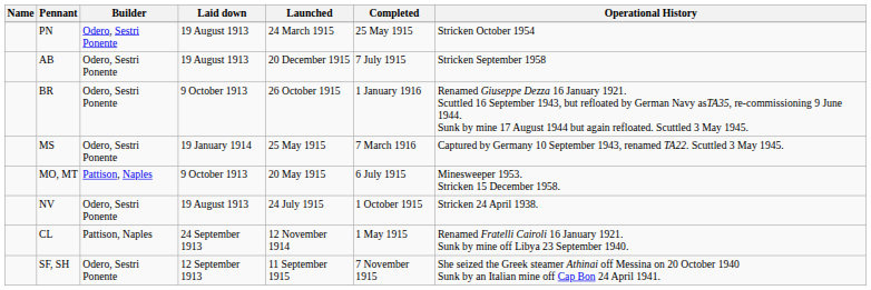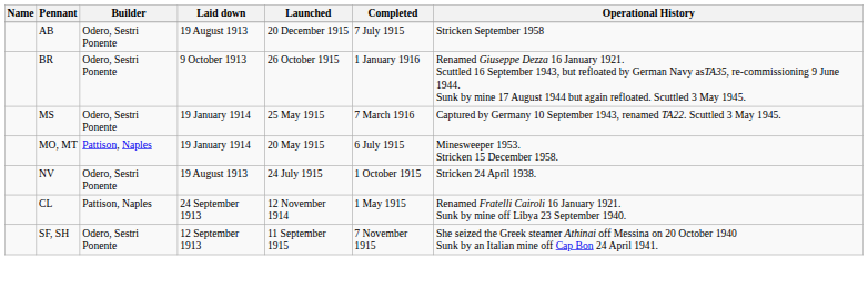 <table class="wikitable" style="font-size:97%;">
 <tr valign=top>
 <th>Name</th>
 <th>Pennant</th>
 <th>Builder</th>
 <th>Laid down </th>
 <th>Launched</th>
 <th>Completed</th>
 <th>Operational History</th>
 </tr>
 <tr>
-</tr>
-<tr valign=top>
-<td></td>
-<td>PN</td>
-<td><a href='#'>Odero</a>, <a href='#'>Sestri Ponente</a></td>
-<td>19 August 1913</td>
-<td>24 March 1915</td>
-<td>25 May 1915</td>
-<td>Stricken October 1954</td>
 </tr>
 <tr valign=top>
 <td></td>
 <td>AB</td>
 <td>Odero, Sestri Ponente</td>
 <td>19 August 1913</td>
 <td>20 December 1915</td>
 <td>7 July 1915</td>
 <td>Stricken September 1958</td>
 </tr>
 <tr valign=top>
 <td></td>
 <td>BR</td>
 <td>Odero, Sestri Ponente</td>
 <td>9 October 1913</td>
 <td>26 October 1915</td>
 <td>1 January 1916</td>
 <td>Renamed <em>Giuseppe Dezza</em> 16 January 1921.<br> Scuttled 16 September 1943, but refloated by German Navy as<em>TA35</em>, re-commissioning 9 June 1944.<br> Sunk by mine 17 August 1944 but again refloated. Scuttled 3 May 1945.</td>
 </tr>
 <tr valign=top>
 <td></td>
 <td>MS</td>
 <td>Odero, Sestri Ponente</td>
 <td>19 January 1914</td>
 <td>25 May 1915</td>
 <td>7 March 1916</td>
 <td>Captured by Germany 10 September 1943, renamed <em>TA22</em>. Scuttled 3 May 1945.</td>
 </tr>
 <tr valign=top>
 <td></td>
 <td>MO, MT</td>
 <td><a href='#'>Pattison</a>, <a href='#'>Naples</a></td>
-<td>9 October 1913</td>
+<td>19 January 1914</td>
 <td>20 May 1915</td>
 <td>6 July 1915</td>
 <td>Minesweeper 1953.<br>Stricken 15 December 1958.</td>
 </tr>
 <tr valign=top>
 <td></td>
 <td>NV</td>
 <td>Odero, Sestri Ponente</td>
 <td>19 August 1913</td>
 <td>24 July 1915</td>
 <td>1 October 1915</td>
 <td>Stricken 24 April 1938.</td>
 </tr>
 <tr valign=top>
 <td></td>
 <td>CL</td>
 <td>Pattison, Naples</td>
 <td>24 September 1913</td>
 <td>12 November 1914</td>
 <td>1 May 1915</td>
 <td>Renamed <em>Fratelli Cairoli</em> 16 January 1921.<br> Sunk by mine off Libya 23 September 1940.</td>
 </tr>
 <tr valign=top>
 <td></td>
 <td>SF, SH</td>
 <td>Odero, Sestri Ponente</td>
 <td>12 September 1913</td>
 <td>11 September 1915</td>
 <td>7 November 1915</td>
 <td>She seized the Greek steamer <em>Athinai</em> off Messina on 20 October 1940<br>Sunk by an Italian mine off <a href='#'>Cap Bon</a> 24 April 1941.</td>
 </tr>
 </table>
